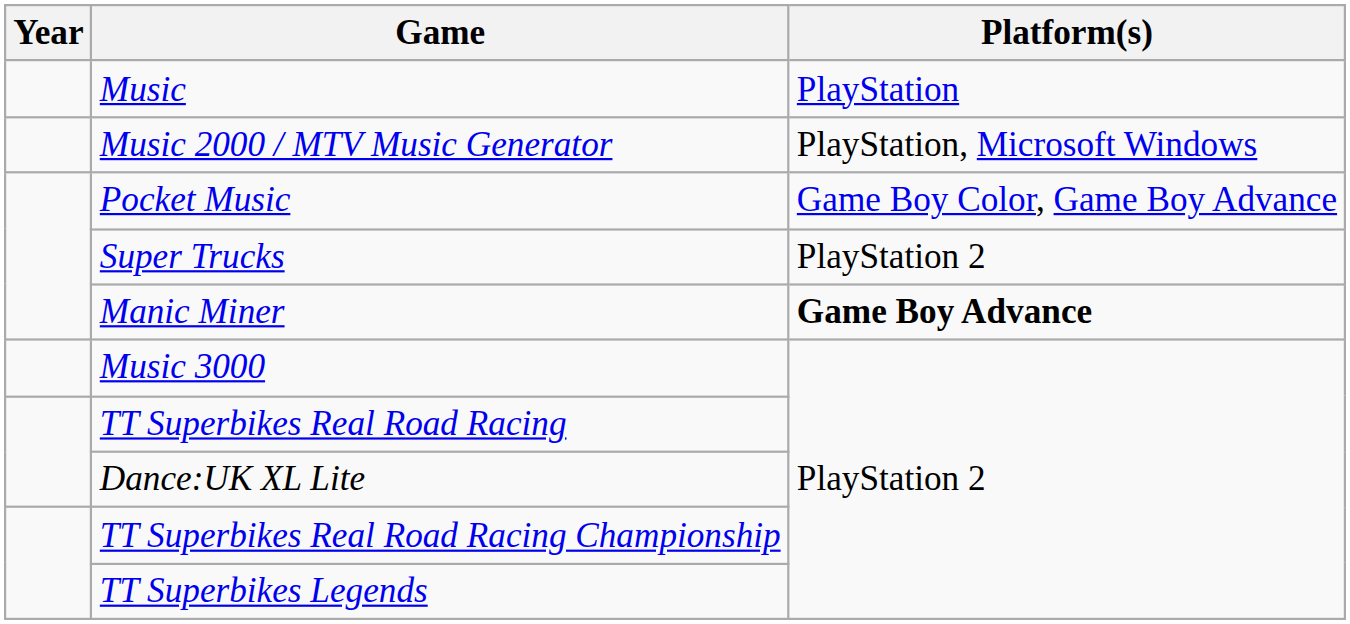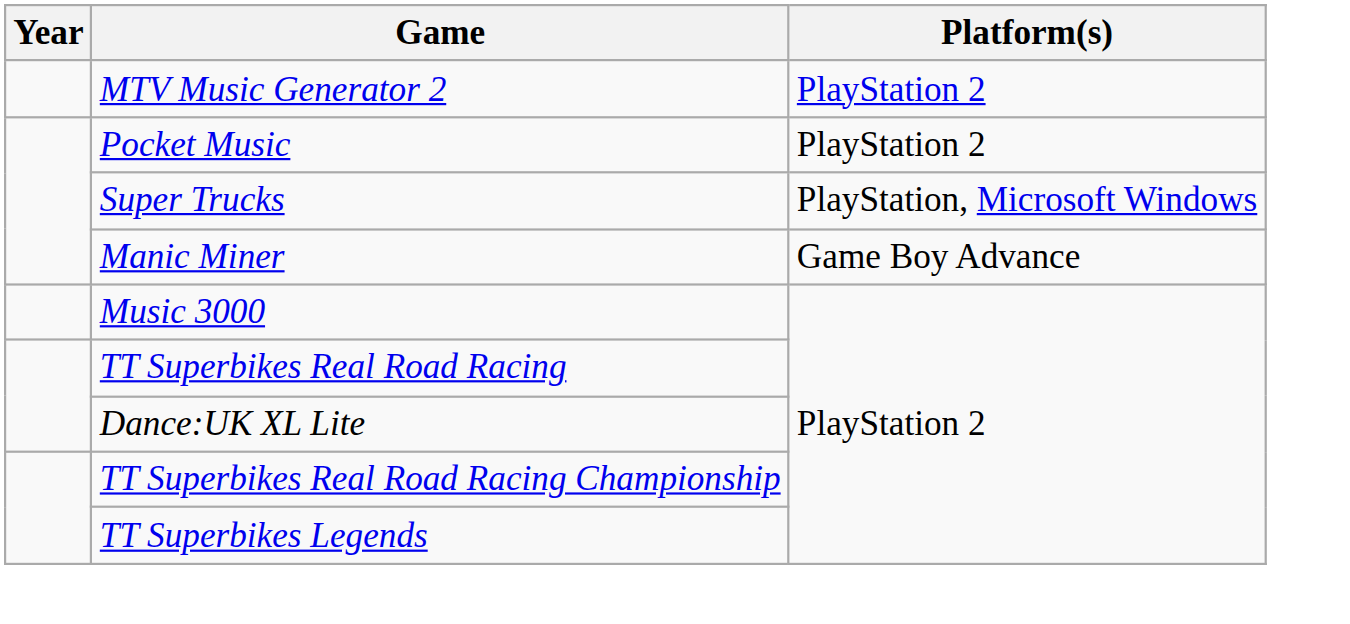 <table class="wikitable sortable">
 <tr>
 <th>Year</th>
 <th>Game</th>
 <th>Platform(s)</th>
 </tr>
 <tr>
 <td></td>
-<td><em><a href='#'>Music</a></em></td>
-<td><a href='#'>PlayStation</a></td>
-</tr>
-<tr>
-<td></td>
-<td><em><a href='#'>Music 2000 / MTV Music Generator</a></em> </td>
-<td>PlayStation, <a href='#'>Microsoft Windows</a></td>
+<td><em><a href='#'>MTV Music Generator 2</a></em></td>
+<td><a href='#'>PlayStation 2</a></td>
 </tr>
 <tr>
 <td rowspan="3"></td>
 <td><em><a href='#'>Pocket Music</a></em></td>
-<td><a href='#'>Game Boy Color</a>, <a href='#'>Game Boy Advance</a></td>
+<td>PlayStation 2</td>
 </tr>
 <tr>
 <td><em><a href='#'>Super Trucks</a></em></td>
-<td>PlayStation 2</td>
+<td>PlayStation, <a href='#'>Microsoft Windows</a></td>
 </tr>
 <tr>
 <td><em><a href='#'>Manic Miner</a></em></td>
-<td><strong>Game Boy Advance</strong></td>
+<td>Game Boy Advance</td>
 </tr>
 <tr>
 <td></td>
 <td><em><a href='#'>Music 3000</a></em> </td>
 <td rowspan="5">PlayStation 2</td>
 </tr>
 <tr>
 <td rowspan="2"></td>
 <td><em><a href='#'>TT Superbikes Real Road Racing</a></em></td>
 </tr>
 <tr>
 <td><em>Dance:UK XL Lite</em></td>
 </tr>
 <tr>
 <td rowspan="2"></td>
 <td><em><a href='#'>TT Superbikes Real Road Racing Championship</a></em></td>
 </tr>
 <tr>
 <td><em><a href='#'>TT Superbikes Legends</a></em></td>
 </tr>
 </table>
